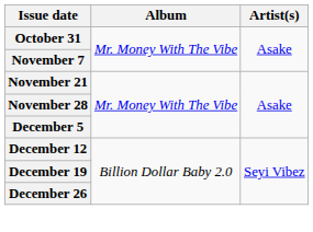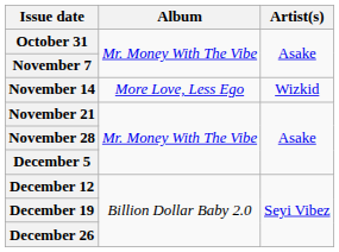 <table class="wikitable plainrowheaders" style="text-align:center">
 <tr>
 <th scope="col">Issue date</th>
 <th scope="col">Album</th>
 <th scope="col">Artist(s)</th>
 </tr>
 <tr>
 <th scope="row">October 31</th>
 <td rowspan="2"><em><a href='#'>Mr. Money With The Vibe</a></em></td>
 <td rowspan="2"><a href='#'>Asake</a></td>
 </tr>
 <tr>
 <th scope="row">November 7</th>
+</tr>
+<tr>
+<th scope="row">November 14</th>
+<td><em><a href='#'>More Love, Less Ego</a></em></td>
+<td><a href='#'>Wizkid</a></td>
 </tr>
 <tr>
 <th scope="row">November 21</th>
 <td rowspan="3"><em><a href='#'>Mr. Money With The Vibe</a></em></td>
 <td rowspan="3"><a href='#'>Asake</a></td>
 </tr>
 <tr>
 <th scope="row">November 28</th>
 </tr>
 <tr>
 <th scope="row">December 5</th>
 </tr>
 <tr>
 <th scope="row">December 12</th>
 <td rowspan="3"><em>Billion Dollar Baby 2.0</em></td>
 <td rowspan="3"><a href='#'>Seyi Vibez</a></td>
 </tr>
 <tr>
 <th scope="row">December 19</th>
 </tr>
 <tr>
 <th scope="row">December 26</th>
 </tr>
 </table>
